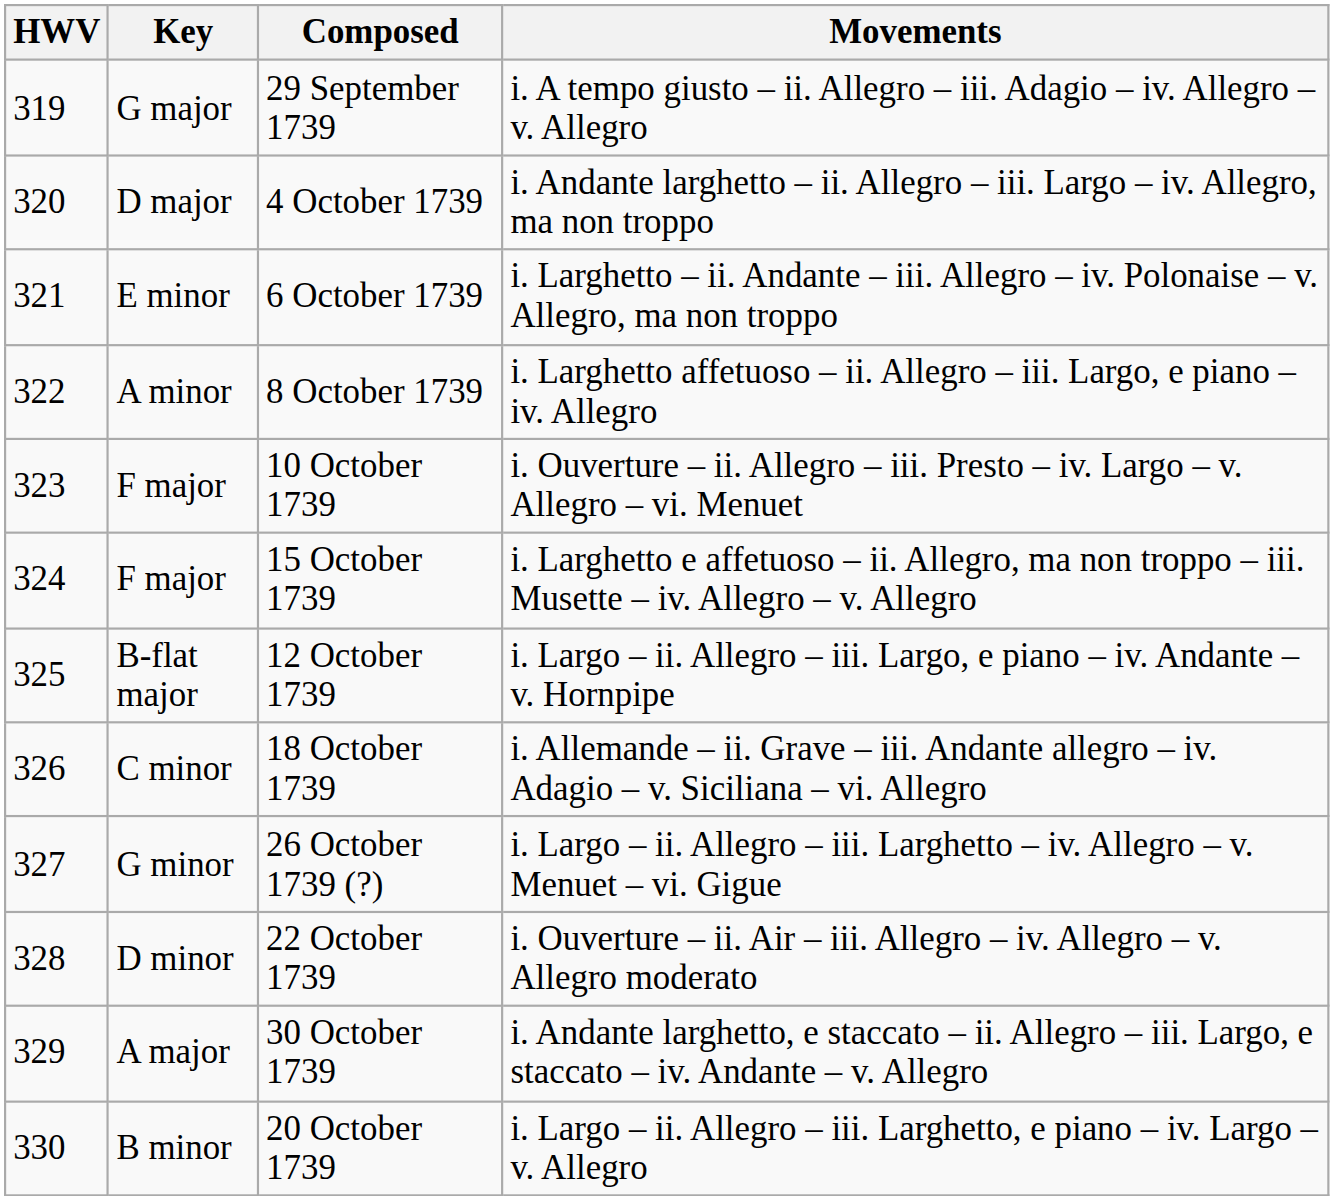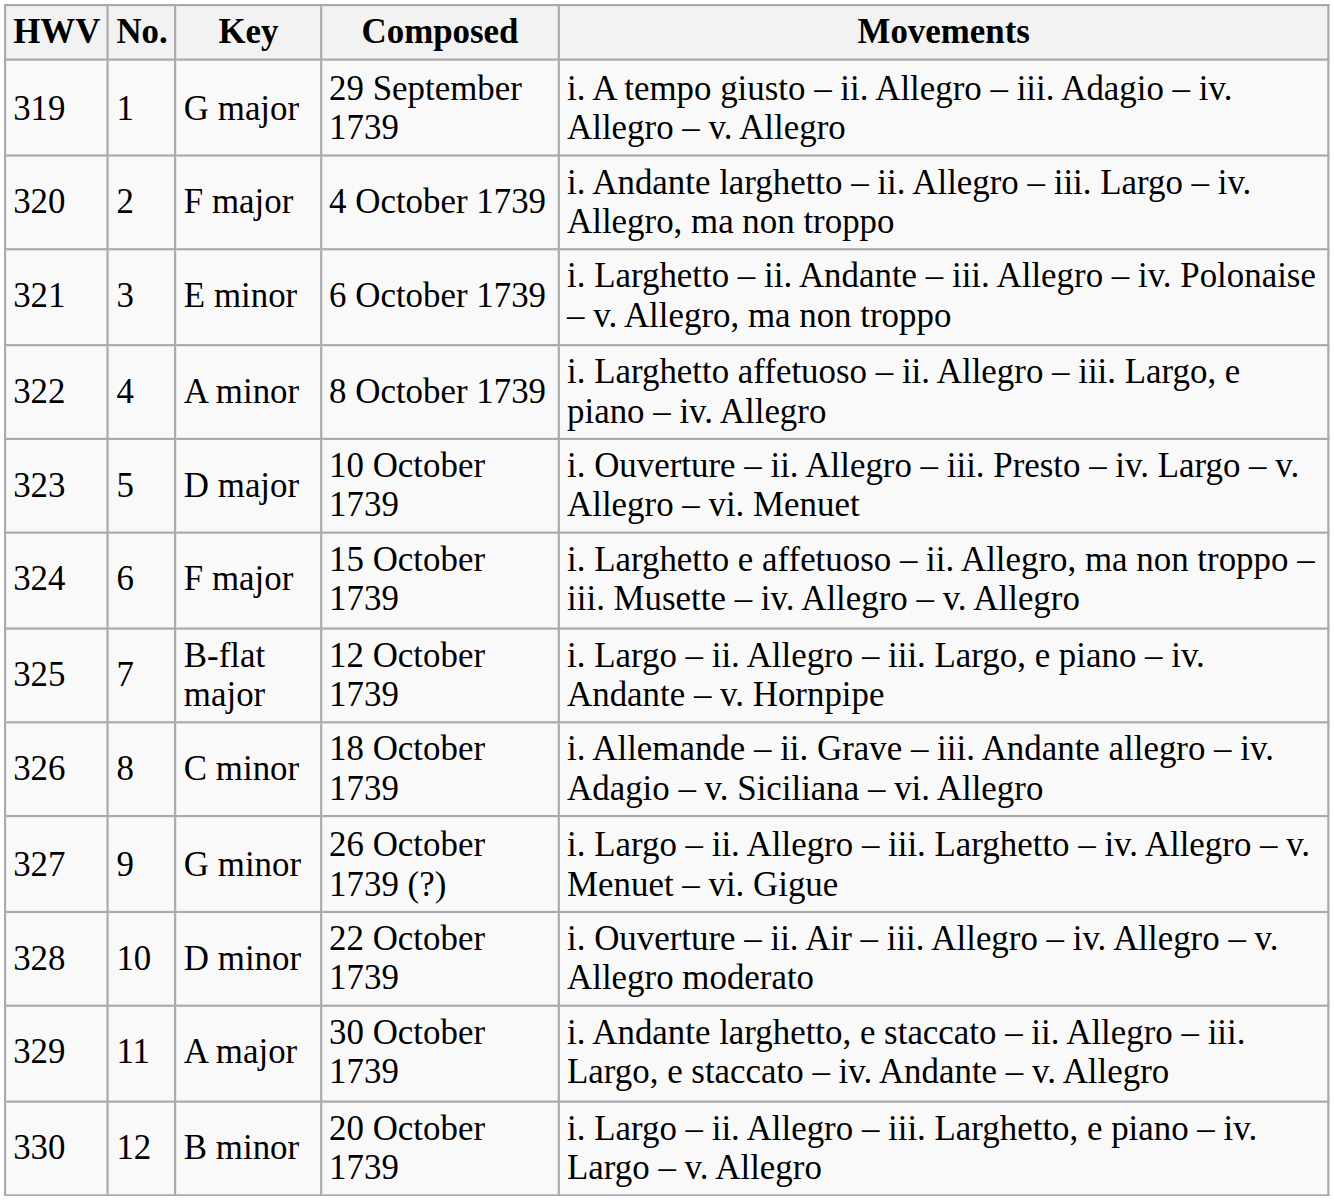 <table class="wikitable sortable">
 <tr>
 <th>HWV</th>
+<th>No.</th>
 <th>Key</th>
 <th>Composed</th>
 <th class="unsortable">Movements</th>
 </tr>
 <tr>
 <td>319</td>
+<td>1</td>
 <td>G major</td>
 <td>29 September 1739</td>
 <td>i. A tempo giusto – ii. Allegro – iii. Adagio – iv. Allegro – v. Allegro</td>
 </tr>
 <tr>
 <td>320</td>
-<td>D major</td>
+<td>2</td>
+<td>F major</td>
 <td>4 October 1739</td>
 <td>i. Andante larghetto – ii. Allegro – iii. Largo – iv. Allegro, ma non troppo</td>
 </tr>
 <tr>
 <td>321</td>
+<td>3</td>
 <td>E minor</td>
 <td>6 October 1739</td>
 <td>i. Larghetto – ii. Andante – iii. Allegro – iv. Polonaise – v. Allegro, ma non troppo</td>
 </tr>
 <tr>
 <td>322</td>
+<td>4</td>
 <td>A minor</td>
 <td>8 October 1739</td>
 <td>i. Larghetto affetuoso – ii. Allegro – iii. Largo, e piano – iv. Allegro</td>
 </tr>
 <tr>
 <td>323</td>
-<td>F major</td>
+<td>5</td>
+<td>D major</td>
 <td>10 October 1739</td>
 <td>i. Ouverture – ii. Allegro – iii. Presto – iv. Largo – v. Allegro – vi. Menuet</td>
 </tr>
 <tr>
 <td>324</td>
+<td>6</td>
 <td>F major</td>
 <td>15 October 1739</td>
 <td>i. Larghetto e affetuoso – ii. Allegro, ma non troppo – iii. Musette – iv. Allegro – v. Allegro</td>
 </tr>
 <tr>
 <td>325</td>
+<td>7</td>
 <td>B-flat major</td>
 <td>12 October 1739</td>
 <td>i. Largo – ii. Allegro – iii. Largo, e piano – iv. Andante – v. Hornpipe</td>
 </tr>
 <tr>
 <td>326</td>
+<td>8</td>
 <td>C minor</td>
 <td>18 October 1739</td>
 <td>i. Allemande – ii. Grave – iii. Andante allegro – iv. Adagio – v. Siciliana – vi. Allegro</td>
 </tr>
 <tr>
 <td>327</td>
+<td>9</td>
 <td>G minor</td>
 <td> 26 October 1739 (?)</td>
 <td>i. Largo – ii. Allegro – iii. Larghetto – iv. Allegro – v. Menuet – vi. Gigue</td>
 </tr>
 <tr>
 <td>328</td>
+<td>10</td>
 <td>D minor</td>
 <td>22 October 1739</td>
 <td>i. Ouverture – ii. Air – iii. Allegro – iv. Allegro – v. Allegro moderato</td>
 </tr>
 <tr>
 <td>329</td>
+<td>11</td>
 <td>A major</td>
 <td>30 October 1739</td>
 <td>i. Andante larghetto, e staccato – ii. Allegro – iii. Largo, e staccato – iv. Andante – v. Allegro</td>
 </tr>
 <tr>
 <td>330</td>
+<td>12</td>
 <td>B minor</td>
 <td>20 October 1739</td>
 <td>i. Largo – ii. Allegro – iii. Larghetto, e piano – iv. Largo – v. Allegro</td>
 </tr>
 </table>
